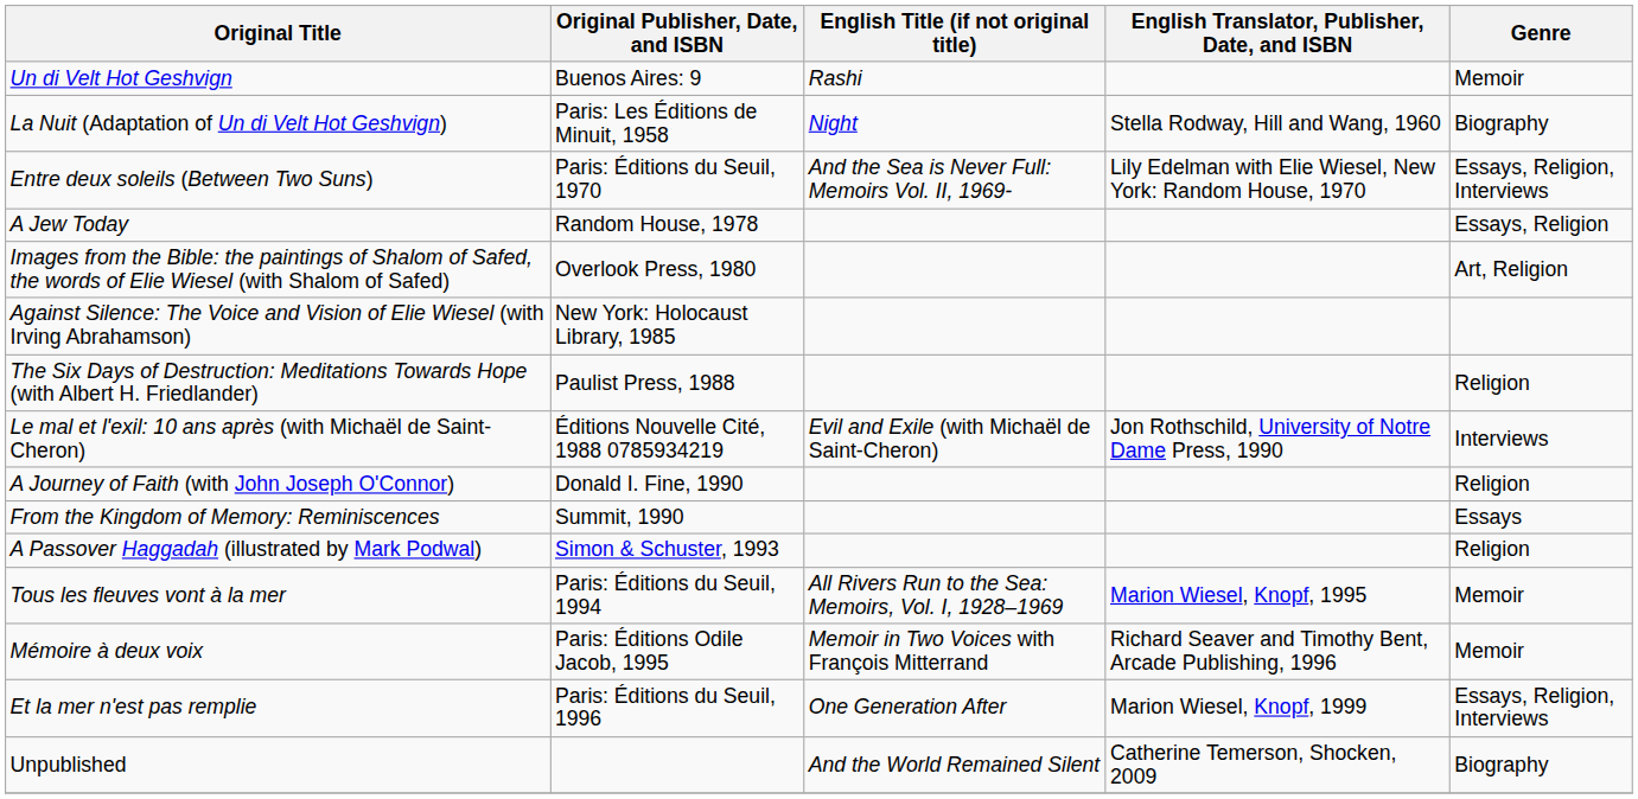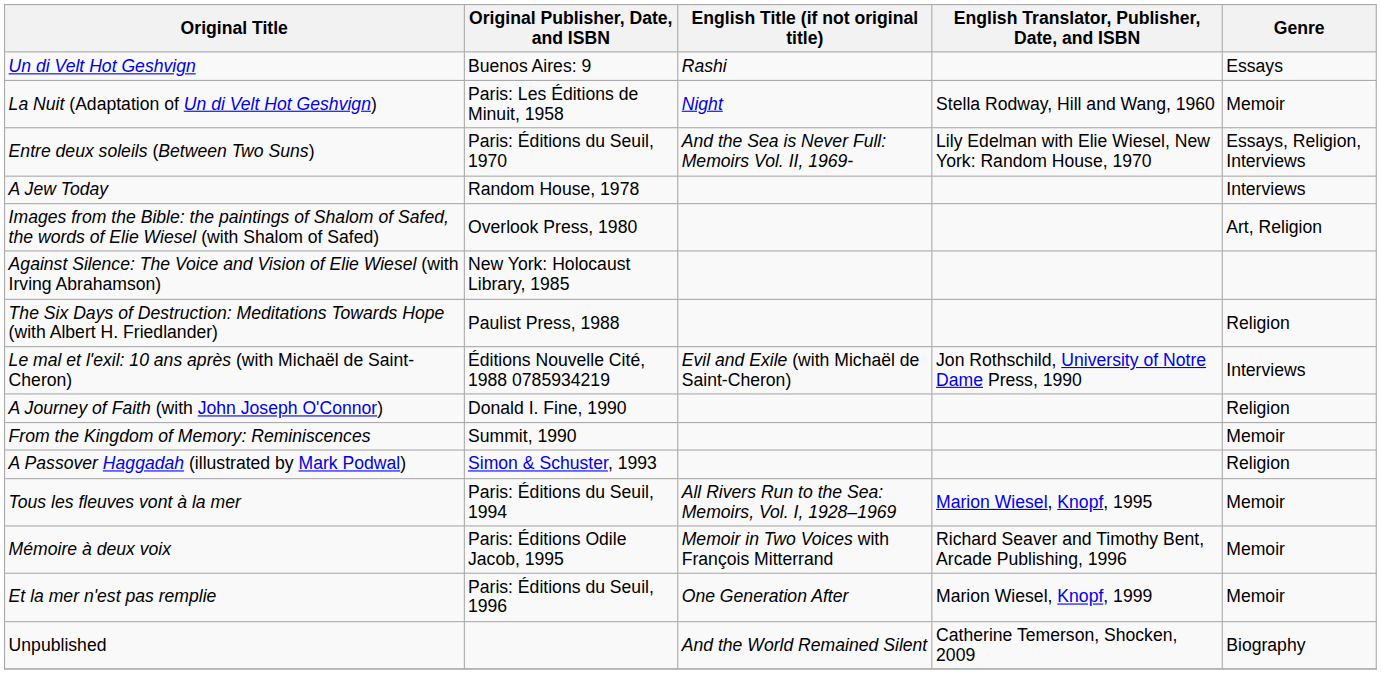 <table class="wikitable sortable">
 <tr>
 <th>Original Title</th>
 <th>Original Publisher, Date, and ISBN</th>
 <th>English Title (if not original title)</th>
 <th>English Translator, Publisher, Date, and ISBN</th>
 <th>Genre</th>
 </tr>
 <tr>
 <td><em><a href='#'>Un di Velt Hot Geshvign</a></em></td>
 <td>Buenos Aires: 9</td>
 <td><em>Rashi</em></td>
 <td></td>
-<td>Memoir</td>
+<td>Essays</td>
 </tr>
 <tr>
 <td><em>La Nuit</em> (Adaptation of <em><a href='#'>Un di Velt Hot Geshvign</a></em>)</td>
 <td>Paris: Les Éditions de Minuit, 1958 </td>
 <td><em><a href='#'>Night</a></em></td>
 <td>Stella Rodway, Hill and Wang, 1960</td>
-<td>Biography</td>
+<td>Memoir</td>
 </tr>
 <tr>
 <td><em>Entre deux soleils</em> (<em>Between Two Suns</em>)</td>
 <td>Paris: Éditions du Seuil, 1970 </td>
 <td><em>And the Sea is Never Full: Memoirs Vol. II, 1969-</em></td>
 <td>Lily Edelman with Elie Wiesel, New York: Random House, 1970 </td>
 <td>Essays, Religion, Interviews</td>
 </tr>
 <tr>
 <td><em>A Jew Today</em></td>
 <td>Random House, 1978 </td>
 <td></td>
 <td></td>
-<td>Essays, Religion</td>
+<td>Interviews</td>
 </tr>
 <tr>
 <td><em>Images from the Bible: the paintings of Shalom of Safed, the words of Elie Wiesel</em> (with Shalom of Safed)</td>
 <td>Overlook Press, 1980 </td>
 <td></td>
 <td></td>
 <td>Art, Religion</td>
 </tr>
 <tr>
 <td><em>Against Silence: The Voice and Vision of Elie Wiesel</em> (with Irving Abrahamson)</td>
 <td>New York: Holocaust Library, 1985 </td>
 <td></td>
 <td></td>
 <td></td>
 </tr>
 <tr>
 <td><em>The Six Days of Destruction: Meditations Towards Hope</em> (with Albert H. Friedlander)</td>
 <td>Paulist Press, 1988 </td>
 <td></td>
 <td></td>
 <td>Religion</td>
 </tr>
 <tr>
 <td><em>Le mal et l'exil: 10 ans après</em> (with Michaël de Saint-Cheron)</td>
 <td>Éditions Nouvelle Cité, 1988 0785934219</td>
 <td><em>Evil and Exile</em> (with Michaël de Saint-Cheron)</td>
 <td>Jon Rothschild, <a href='#'>University of Notre Dame</a> Press, 1990 </td>
 <td>Interviews</td>
 </tr>
 <tr>
 <td><em>A Journey of Faith</em> (with <a href='#'>John Joseph O'Connor</a>)</td>
 <td>Donald I. Fine, 1990 </td>
 <td></td>
 <td></td>
 <td>Religion</td>
 </tr>
 <tr>
 <td><em>From the Kingdom of Memory: Reminiscences</em></td>
 <td>Summit, 1990 </td>
 <td></td>
 <td></td>
-<td>Essays</td>
+<td>Memoir</td>
 </tr>
 <tr>
 <td><em>A Passover <a href='#'>Haggadah</a></em> (illustrated by <a href='#'>Mark Podwal</a>)</td>
 <td><a href='#'>Simon & Schuster</a>, 1993 </td>
 <td></td>
 <td></td>
 <td>Religion</td>
 </tr>
 <tr>
 <td><em>Tous les fleuves vont à la mer</em></td>
 <td>Paris: Éditions du Seuil, 1994 </td>
 <td><em>All Rivers Run to the Sea: Memoirs, Vol. I, 1928–1969</em></td>
 <td><a href='#'>Marion Wiesel</a>, <a href='#'>Knopf</a>, 1995 </td>
 <td>Memoir</td>
 </tr>
 <tr>
 <td><em>Mémoire à deux voix</em></td>
 <td>Paris: Éditions Odile Jacob, 1995 </td>
 <td><em>Memoir in Two Voices</em> with François Mitterrand</td>
 <td>Richard Seaver and Timothy Bent, Arcade Publishing, 1996 </td>
 <td>Memoir</td>
 </tr>
 <tr>
 <td><em>Et la mer n'est pas remplie</em></td>
 <td>Paris: Éditions du Seuil, 1996 </td>
 <td><em>One Generation After</em></td>
 <td>Marion Wiesel, <a href='#'>Knopf</a>, 1999 </td>
-<td>Essays, Religion, Interviews</td>
+<td>Memoir</td>
 </tr>
 <tr>
 <td>Unpublished</td>
 <td></td>
 <td><em>And the World Remained Silent</em></td>
 <td>Catherine Temerson, Shocken, 2009 </td>
 <td>Biography</td>
 </tr>
 <tr>
 </tr>
 </table>
